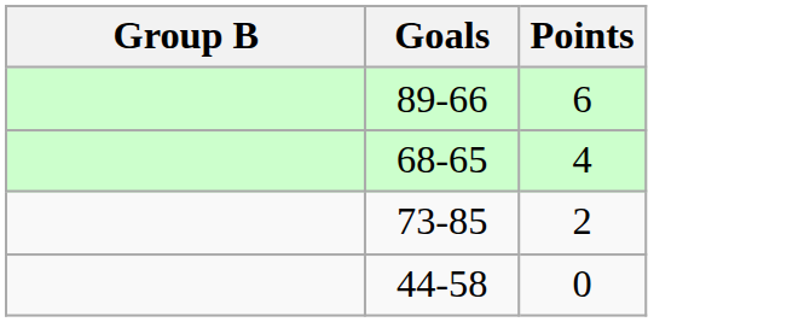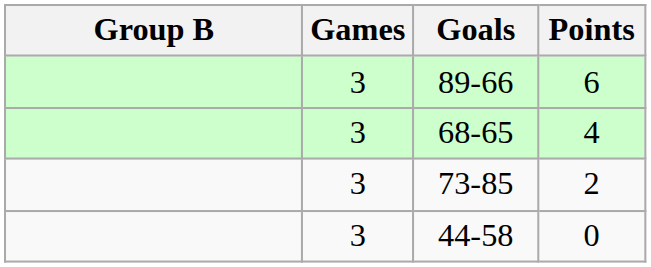 <table class="wikitable" style="text-align:center;">
 <tr>
 <th width="140px">Group B</th>
+<th width="45px">Games</th>
 <th width="55px">Goals</th>
 <th width="45px">Points</th>
 </tr>
 <tr bgcolor="#ccffcc">
 <td align="left"></td>
+<td>3</td>
 <td>89-66</td>
 <td>6</td>
 </tr>
 <tr bgcolor="#ccffcc">
 <td align="left"></td>
+<td>3</td>
 <td>68-65</td>
 <td>4</td>
 </tr>
 <tr>
 <td align="left"></td>
+<td>3</td>
 <td>73-85</td>
 <td>2</td>
 </tr>
 <tr>
 <td align="left"></td>
+<td>3</td>
 <td>44-58</td>
 <td>0</td>
 </tr>
 </table>
